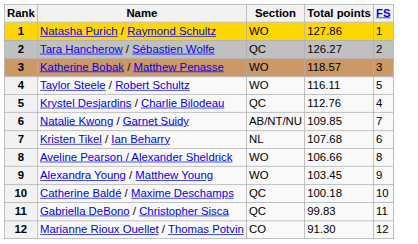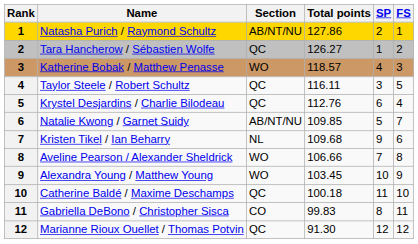 <table class="wikitable sortable">
 <tr>
 <th>Rank</th>
 <th>Name</th>
 <th>Section</th>
 <th>Total points</th>
+<th><a href='#'>SP</a></th>
 <th><a href='#'>FS</a></th>
 </tr>
 <tr bgcolor="gold">
 <td align="center"><strong>1</strong></td>
 <td><a href='#'>Natasha Purich</a> / <a href='#'>Raymond Schultz</a></td>
-<td>WO</td>
+<td>AB/NT/NU</td>
 <td>127.86</td>
+<td>2</td>
 <td>1</td>
 </tr>
 <tr bgcolor="silver">
 <td align="center"><strong>2</strong></td>
 <td><a href='#'>Tara Hancherow</a> / <a href='#'>Sébastien Wolfe</a></td>
 <td>QC</td>
 <td>126.27</td>
+<td>1</td>
 <td>2</td>
 </tr>
 <tr bgcolor="cc9966">
 <td align="center"><strong>3</strong></td>
 <td><a href='#'>Katherine Bobak</a> / <a href='#'>Matthew Penasse</a></td>
 <td>WO</td>
 <td>118.57</td>
+<td>4</td>
 <td>3</td>
 </tr>
 <tr>
 <th>4</th>
 <td><a href='#'>Taylor Steele</a> / <a href='#'>Robert Schultz</a></td>
-<td>WO</td>
+<td>QC</td>
 <td>116.11</td>
+<td>3</td>
 <td>5</td>
 </tr>
 <tr>
 <th>5</th>
 <td><a href='#'>Krystel Desjardins</a> / <a href='#'>Charlie Bilodeau</a></td>
 <td>QC</td>
 <td>112.76</td>
+<td>6</td>
 <td>4</td>
 </tr>
 <tr>
 <th>6</th>
 <td><a href='#'>Natalie Kwong</a> / <a href='#'>Garnet Suidy</a></td>
 <td>AB/NT/NU</td>
 <td>109.85</td>
+<td>5</td>
 <td>7</td>
 </tr>
 <tr>
 <th>7</th>
 <td><a href='#'>Kristen Tikel</a> / <a href='#'>Ian Beharry</a></td>
 <td>NL</td>
-<td>107.68</td>
+<td>109.68</td>
+<td>9</td>
 <td>6</td>
 </tr>
 <tr>
 <th>8</th>
 <td><a href='#'>Aveline Pearson / Alexander Sheldrick</a></td>
 <td>WO</td>
 <td>106.66</td>
+<td>7</td>
 <td>8</td>
 </tr>
 <tr>
 <th>9</th>
 <td><a href='#'>Alexandra Young</a> / <a href='#'>Matthew Young</a></td>
 <td>WO</td>
 <td>103.45</td>
+<td>10</td>
 <td>9</td>
 </tr>
 <tr>
 <th>10</th>
 <td><a href='#'>Catherine Baldé</a> / <a href='#'>Maxime Deschamps</a></td>
 <td>QC</td>
 <td>100.18</td>
+<td>11</td>
 <td>10</td>
 </tr>
 <tr>
 <th>11</th>
 <td><a href='#'>Gabriella DeBono</a> / <a href='#'>Christopher Sisca</a></td>
-<td>QC</td>
+<td>CO</td>
 <td>99.83</td>
+<td>8</td>
 <td>11</td>
 </tr>
 <tr>
 <th>12</th>
 <td><a href='#'>Marianne Rioux Ouellet</a> / <a href='#'>Thomas Potvin</a></td>
-<td>CO</td>
+<td>QC</td>
 <td>91.30</td>
+<td>12</td>
 <td>12</td>
 </tr>
 </table>
